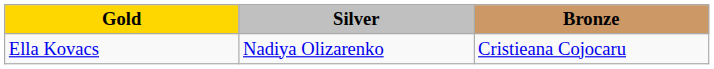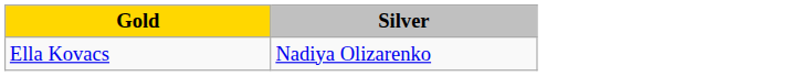 <table class="wikitable" style="text-align:left">
 <tr align="center">
 <td width=200 bgcolor=gold><strong>Gold</strong></td>
 <td width=200 bgcolor=silver><strong>Silver</strong></td>
-<td width=200 bgcolor=CC9966><strong>Bronze</strong></td>
 </tr>
 <tr>
 <td><a href='#'>Ella Kovacs</a><br><em></em></td>
 <td><a href='#'>Nadiya Olizarenko</a><br><em></em></td>
-<td><a href='#'>Cristieana Cojocaru</a><br><em></em></td>
 </tr>
 </table>
